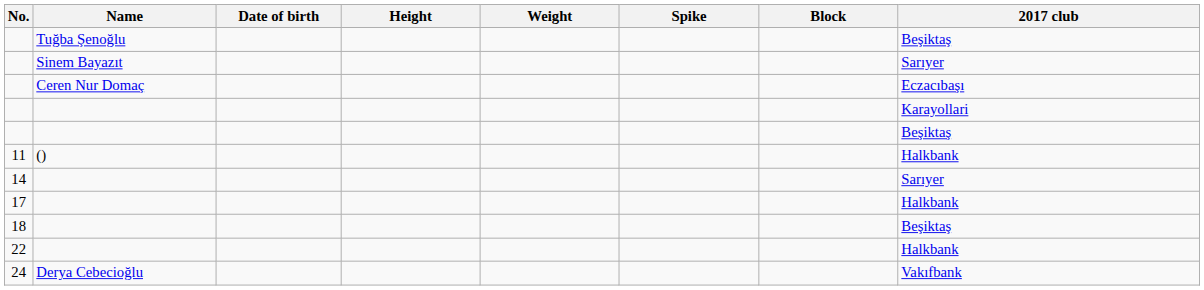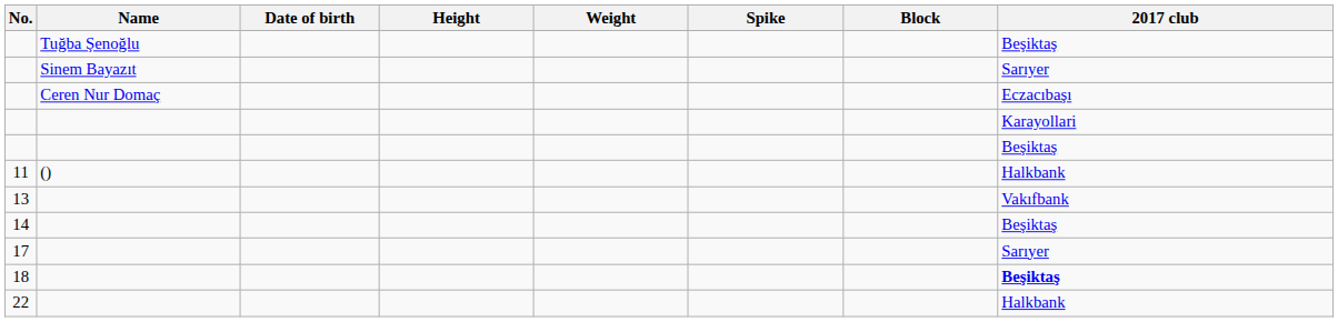 <table class="wikitable sortable" style="text-align:center;">
 <tr>
 <th>No.</th>
 <th style="width:12em">Name</th>
 <th style="width:8em">Date of birth</th>
 <th style="width:9em">Height</th>
 <th style="width:9em">Weight</th>
 <th style="width:9em">Spike</th>
 <th style="width:9em">Block</th>
 <th style="width:20em">2017 club</th>
 </tr>
 <tr>
 <td></td>
 <td align=left><a href='#'>Tuğba Şenoğlu</a></td>
 <td align=right></td>
 <td></td>
 <td></td>
 <td></td>
 <td></td>
 <td align=left> <a href='#'>Beşiktaş</a></td>
 </tr>
 <tr>
 <td></td>
 <td align=left><a href='#'>Sinem Bayazıt</a></td>
 <td align=right></td>
 <td></td>
 <td></td>
 <td></td>
 <td></td>
 <td align=left> <a href='#'>Sarıyer</a></td>
 </tr>
 <tr>
 <td></td>
 <td align=left><a href='#'>Ceren Nur Domaç</a></td>
 <td align=right></td>
 <td></td>
 <td></td>
 <td></td>
 <td></td>
 <td align=left> <a href='#'>Eczacıbaşı</a></td>
 </tr>
 <tr>
 <td></td>
 <td align=left></td>
 <td align=right></td>
 <td></td>
 <td></td>
 <td></td>
 <td></td>
 <td align=left> <a href='#'>Karayollari</a></td>
 </tr>
 <tr>
 <td></td>
 <td align=left></td>
 <td align=right></td>
 <td></td>
 <td></td>
 <td></td>
 <td></td>
 <td align=left> <a href='#'>Beşiktaş</a></td>
 </tr>
 <tr>
 <td>11</td>
 <td align=left> ()</td>
 <td align=right></td>
 <td></td>
 <td></td>
 <td></td>
 <td></td>
 <td align=left> <a href='#'>Halkbank</a></td>
 </tr>
 <tr>
+<td>13</td>
+<td align=left></td>
+<td align=right></td>
+<td></td>
+<td></td>
+<td></td>
+<td></td>
+<td align=left> <a href='#'>Vakıfbank</a></td>
+</tr>
+<tr>
 <td>14</td>
+<td align=left></td>
+<td align=right></td>
+<td></td>
+<td></td>
+<td></td>
+<td></td>
+<td align=left> <a href='#'>Beşiktaş</a></td>
+</tr>
+<tr>
+<td>17</td>
 <td align=left></td>
 <td align=right></td>
 <td></td>
 <td></td>
 <td></td>
 <td></td>
 <td align=left> <a href='#'>Sarıyer</a></td>
 </tr>
 <tr>
-<td>17</td>
-<td align=left></td>
-<td align=right></td>
-<td></td>
-<td></td>
-<td></td>
-<td></td>
-<td align=left> <a href='#'>Halkbank</a></td>
-</tr>
-<tr>
 <td>18</td>
 <td align=left></td>
 <td align=right></td>
 <td></td>
 <td></td>
 <td></td>
 <td></td>
-<td align=left> <a href='#'>Beşiktaş</a></td>
+<td align=left><strong> <a href='#'>Beşiktaş</a></strong></td>
 </tr>
 <tr>
 <td>22</td>
 <td align=left></td>
 <td align=right></td>
 <td></td>
 <td></td>
 <td></td>
 <td></td>
 <td align=left> <a href='#'>Halkbank</a></td>
 </tr>
-<tr>
-<td>24</td>
-<td align=left><a href='#'>Derya Cebecioğlu</a></td>
-<td align=right></td>
-<td></td>
-<td></td>
-<td></td>
-<td></td>
-<td align=left> <a href='#'>Vakıfbank</a></td>
-</tr>
 </table>
